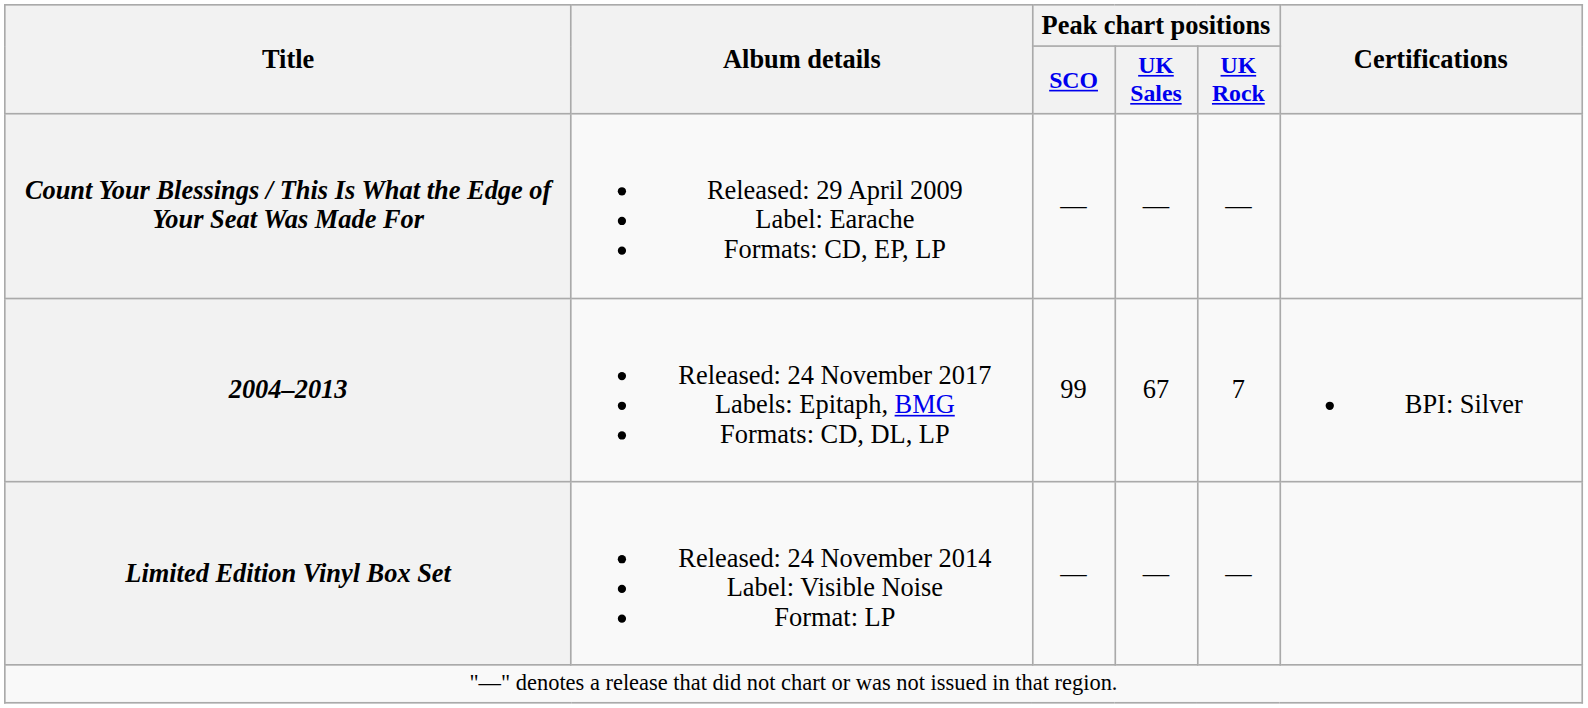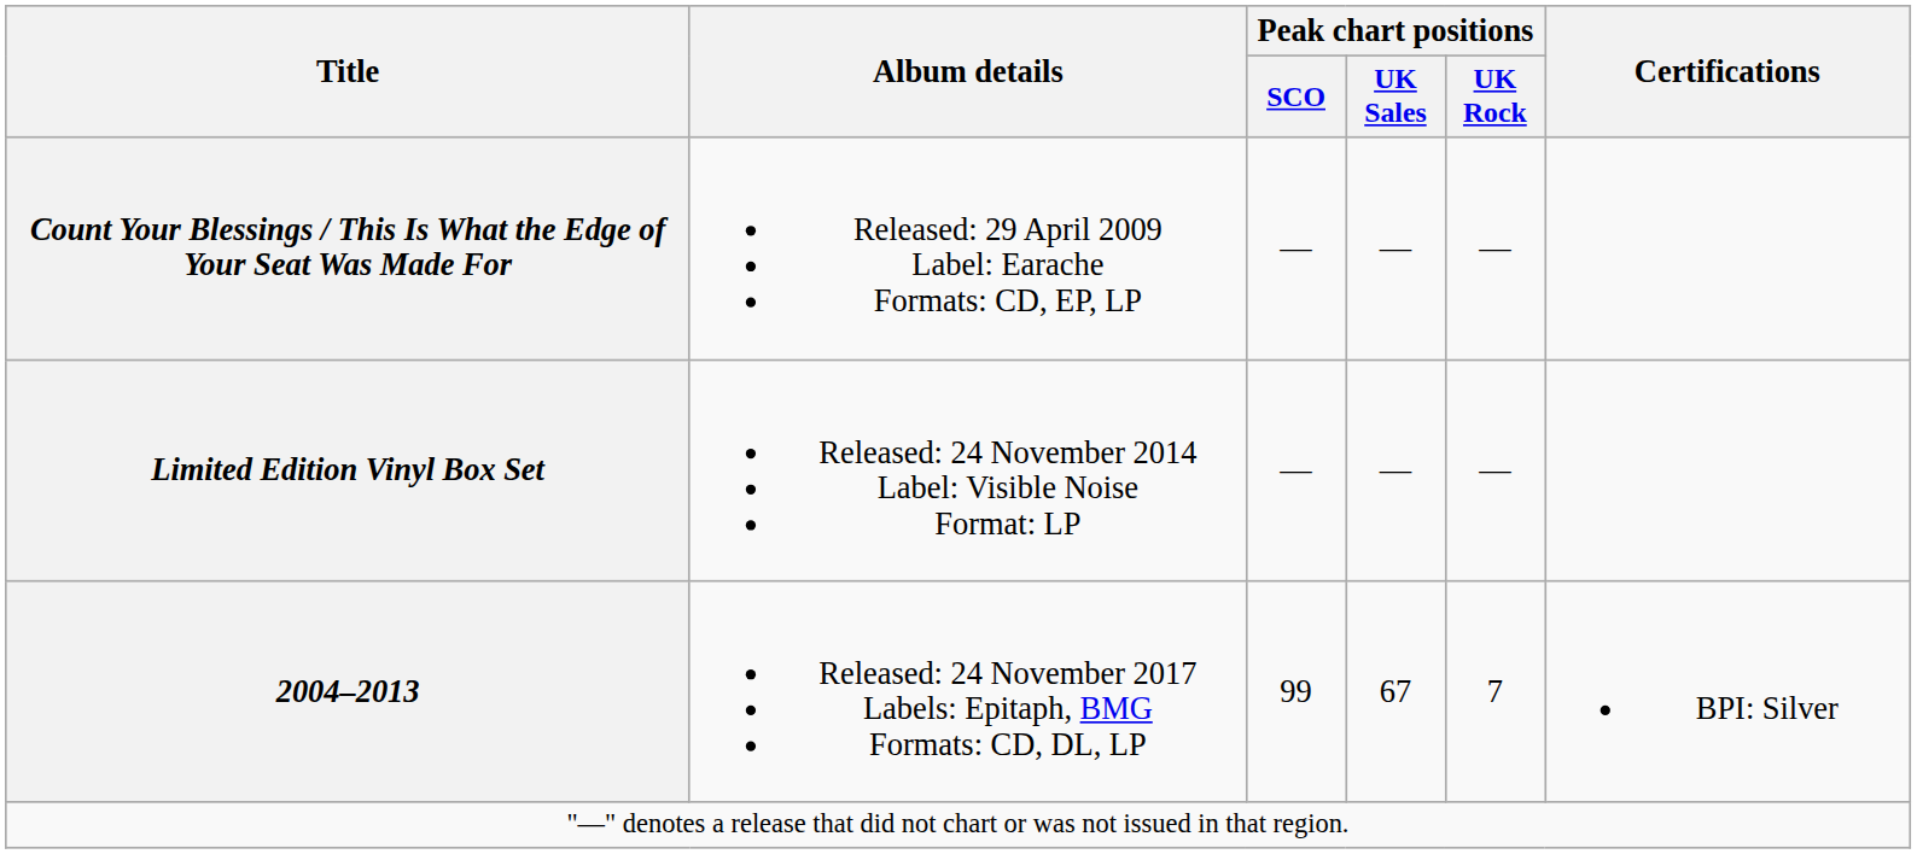 <table class="wikitable plainrowheaders" style="text-align:center;">
 <tr>
 <th scope="col" rowspan="2" style="width:21em;">Title</th>
 <th scope="col" rowspan="2" style="width:17em;">Album details</th>
 <th scope="col" colspan="3">Peak chart positions</th>
 <th scope="col" rowspan="2" style="width:11em;">Certifications</th>
 </tr>
 <tr>
 <th scope="col" style="width:3em;font-size:90%;"><a href='#'>SCO</a><br></th>
 <th scope="col" style="width:3em;font-size:90%;"><a href='#'>UK<br>Sales</a><br></th>
 <th scope="col" style="width:3em;font-size:90%;"><a href='#'>UK<br>Rock</a><br></th>
 </tr>
 <tr>
 <th scope="row"><em>Count Your Blessings / This Is What the Edge of Your Seat Was Made For</em></th>
 <td><br><ul><li>Released: 29 April 2009</li><li>Label: Earache</li><li>Formats: CD, EP, LP</li></ul></td>
 <td>—</td>
 <td>—</td>
 <td>—</td>
 <td></td>
 </tr>
 <tr>
+<th scope="row"><em>Limited Edition Vinyl Box Set</em></th>
+<td><br><ul><li>Released: 24 November 2014</li><li>Label: Visible Noise</li><li>Format: LP</li></ul></td>
+<td>—</td>
+<td>—</td>
+<td>—</td>
+<td></td>
+</tr>
+<tr>
 <th scope="row"><em>2004–2013</em></th>
 <td><br><ul><li>Released: 24 November 2017</li><li>Labels: Epitaph, <a href='#'>BMG</a></li><li>Formats: CD, DL, LP</li></ul></td>
 <td>99</td>
 <td>67</td>
 <td>7</td>
 <td><br><ul><li>BPI: Silver</li></ul></td>
 </tr>
 <tr>
-<th scope="row"><em>Limited Edition Vinyl Box Set</em></th>
-<td><br><ul><li>Released: 24 November 2014</li><li>Label: Visible Noise</li><li>Format: LP</li></ul></td>
-<td>—</td>
-<td>—</td>
-<td>—</td>
-<td></td>
-</tr>
-<tr>
 <td align="center" colspan="6" style="font-size: 85%">"—" denotes a release that did not chart or was not issued in that region.</td>
 </tr>
 </table>
